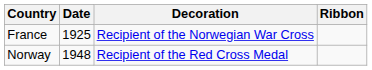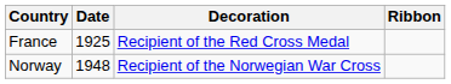 <table class="wikitable">
 <tr>
 <th>Country</th>
 <th>Date</th>
 <th>Decoration</th>
 <th>Ribbon</th>
 </tr>
 <tr>
 <td> France</td>
 <td>1925</td>
-<td><a href='#'>Recipient of the Norwegian War Cross</a></td>
+<td><a href='#'>Recipient of the Red Cross Medal</a></td>
 <td></td>
 </tr>
 <tr>
 <td> Norway</td>
 <td>1948</td>
-<td><a href='#'>Recipient of the Red Cross Medal</a></td>
+<td><a href='#'>Recipient of the Norwegian War Cross</a></td>
 <td></td>
 </tr>
 </table>
